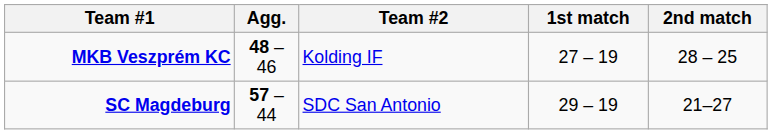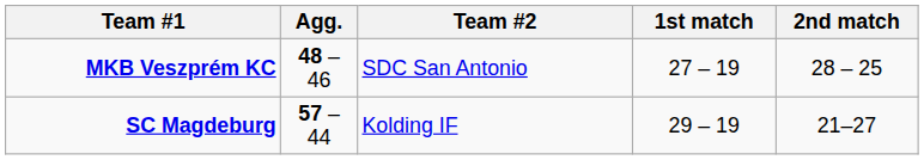 <table class=wikitable style="text-align:center">
 <tr>
 <th width=200>Team #1</th>
 <th width=50>Agg.</th>
 <th width=200>Team #2</th>
 <th width=100>1st match</th>
 <th width=100>2nd match</th>
 </tr>
 <tr>
 <td align=right><strong><a href='#'>MKB Veszprém KC</a></strong> </td>
 <td><strong>48</strong> – 46</td>
-<td align=left> <a href='#'>Kolding IF</a></td>
+<td align=left> <a href='#'>SDC San Antonio</a></td>
 <td>27 – 19</td>
 <td>28 – 25</td>
 </tr>
 <tr>
 <td align=right><strong><a href='#'>SC Magdeburg</a></strong> </td>
 <td><strong>57</strong> – 44</td>
-<td align=left> <a href='#'>SDC San Antonio</a></td>
+<td align=left> <a href='#'>Kolding IF</a></td>
 <td>29 – 19</td>
 <td>21–27</td>
 </tr>
 </table>
